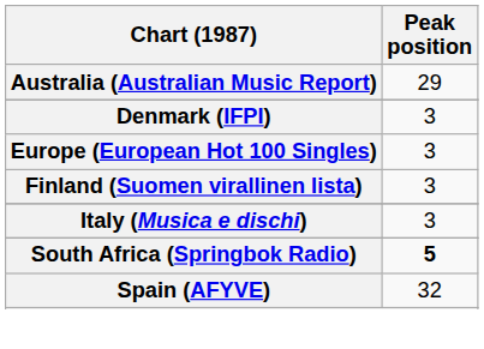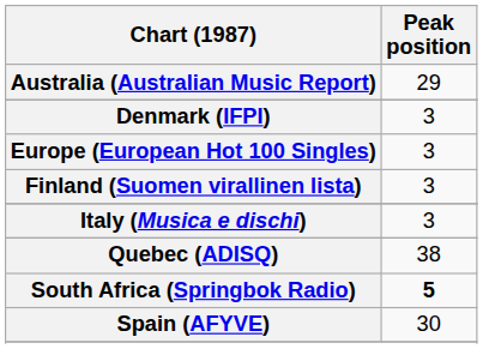 <table class="wikitable sortable plainrowheaders" style="text-align:center">
 <tr>
 <th scope="col">Chart (1987)</th>
 <th scope="col">Peak<br>position</th>
 </tr>
 <tr>
 <th scope="row">Australia (<a href='#'>Australian Music Report</a>)</th>
 <td>29</td>
 </tr>
 <tr>
 </tr>
 <tr>
 </tr>
 <tr>
 </tr>
 <tr>
 <th scope="row">Denmark (<a href='#'>IFPI</a>)</th>
 <td>3</td>
 </tr>
 <tr>
 <th scope="row">Europe (<a href='#'>European Hot 100 Singles</a>)</th>
 <td>3</td>
 </tr>
 <tr>
 <th scope="row">Finland (<a href='#'>Suomen virallinen lista</a>)</th>
 <td>3</td>
 </tr>
 <tr>
 </tr>
 <tr>
 </tr>
 <tr>
 <th scope="row">Italy (<em><a href='#'>Musica e dischi</a></em>)</th>
 <td>3</td>
 </tr>
 <tr>
 </tr>
 <tr>
 </tr>
 <tr>
 </tr>
 <tr>
 </tr>
 <tr>
+<th scope="row">Quebec (<a href='#'>ADISQ</a>)</th>
+<td align="center">38</td>
+</tr>
+<tr>
 <th scope="row">South Africa (<a href='#'>Springbok Radio</a>)</th>
 <td><strong>5</strong></td>
 </tr>
 <tr>
 <th scope="row">Spain (<a href='#'>AFYVE</a>)</th>
-<td>32</td>
+<td>30</td>
 </tr>
 <tr>
 </tr>
 <tr>
 </tr>
 <tr>
 </tr>
 <tr>
 </tr>
 </table>
